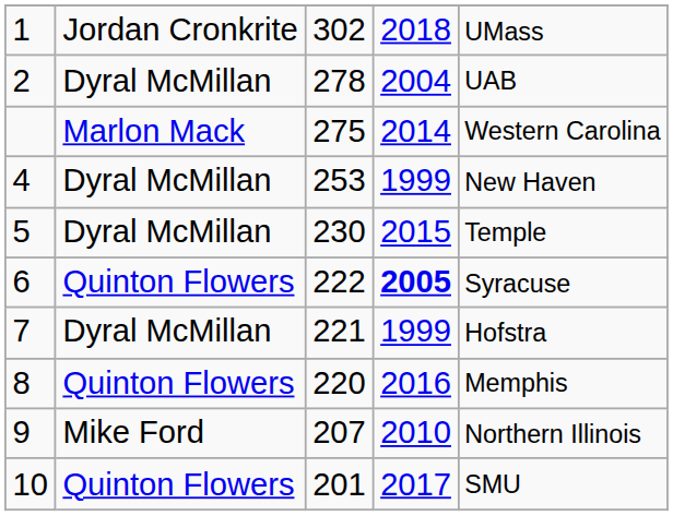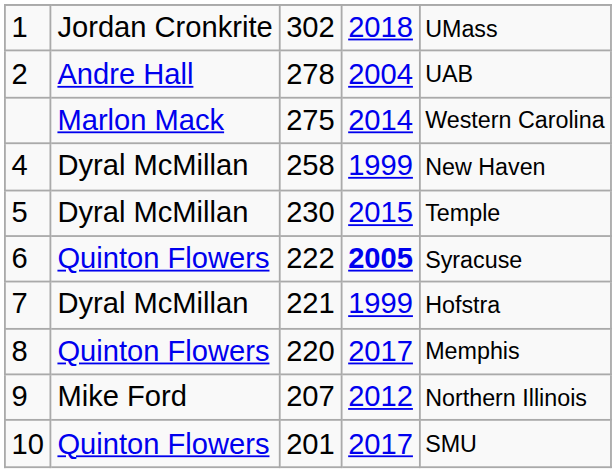 <table class="wikitable">
 <tr>
 </tr>
 <tr>
 <td>1</td>
 <td>Jordan Cronkrite</td>
 <td>302</td>
 <td><a href='#'>2018</a></td>
 <td style="font-size:80%;">UMass</td>
 </tr>
 <tr>
 <td>2</td>
-<td>Dyral McMillan</td>
+<td><a href='#'>Andre Hall</a></td>
 <td>278</td>
 <td><a href='#'>2004</a></td>
 <td style="font-size:80%;">UAB</td>
 </tr>
 <tr>
 <td></td>
 <td><a href='#'>Marlon Mack</a></td>
 <td>275</td>
 <td><a href='#'>2014</a></td>
 <td style="font-size:80%;">Western Carolina</td>
 </tr>
 <tr>
 <td>4</td>
 <td>Dyral McMillan</td>
-<td>253</td>
+<td>258</td>
 <td><a href='#'>1999</a></td>
 <td style="font-size:80%;">New Haven</td>
 </tr>
 <tr>
 <td>5</td>
 <td>Dyral McMillan</td>
 <td>230</td>
 <td><a href='#'>2015</a></td>
 <td style="font-size:80%;">Temple</td>
 </tr>
 <tr>
 <td>6</td>
 <td><a href='#'>Quinton Flowers</a></td>
 <td>222</td>
 <td><strong><a href='#'>2005</a></strong></td>
 <td style="font-size:80%;">Syracuse</td>
 </tr>
 <tr>
 <td>7</td>
 <td>Dyral McMillan</td>
 <td>221</td>
 <td><a href='#'>1999</a></td>
 <td style="font-size:80%;">Hofstra</td>
 </tr>
 <tr>
 <td>8</td>
 <td><a href='#'>Quinton Flowers</a></td>
 <td>220</td>
-<td><a href='#'>2016</a></td>
+<td><a href='#'>2017</a></td>
 <td style="font-size:80%;">Memphis</td>
 </tr>
 <tr>
 <td>9</td>
 <td>Mike Ford</td>
 <td>207</td>
-<td><a href='#'>2010</a></td>
+<td><a href='#'>2012</a></td>
 <td style="font-size:80%;">Northern Illinois</td>
 </tr>
 <tr>
 <td>10</td>
 <td><a href='#'>Quinton Flowers</a></td>
 <td>201</td>
 <td><a href='#'>2017</a></td>
 <td style="font-size:80%;">SMU</td>
 </tr>
 </table>
